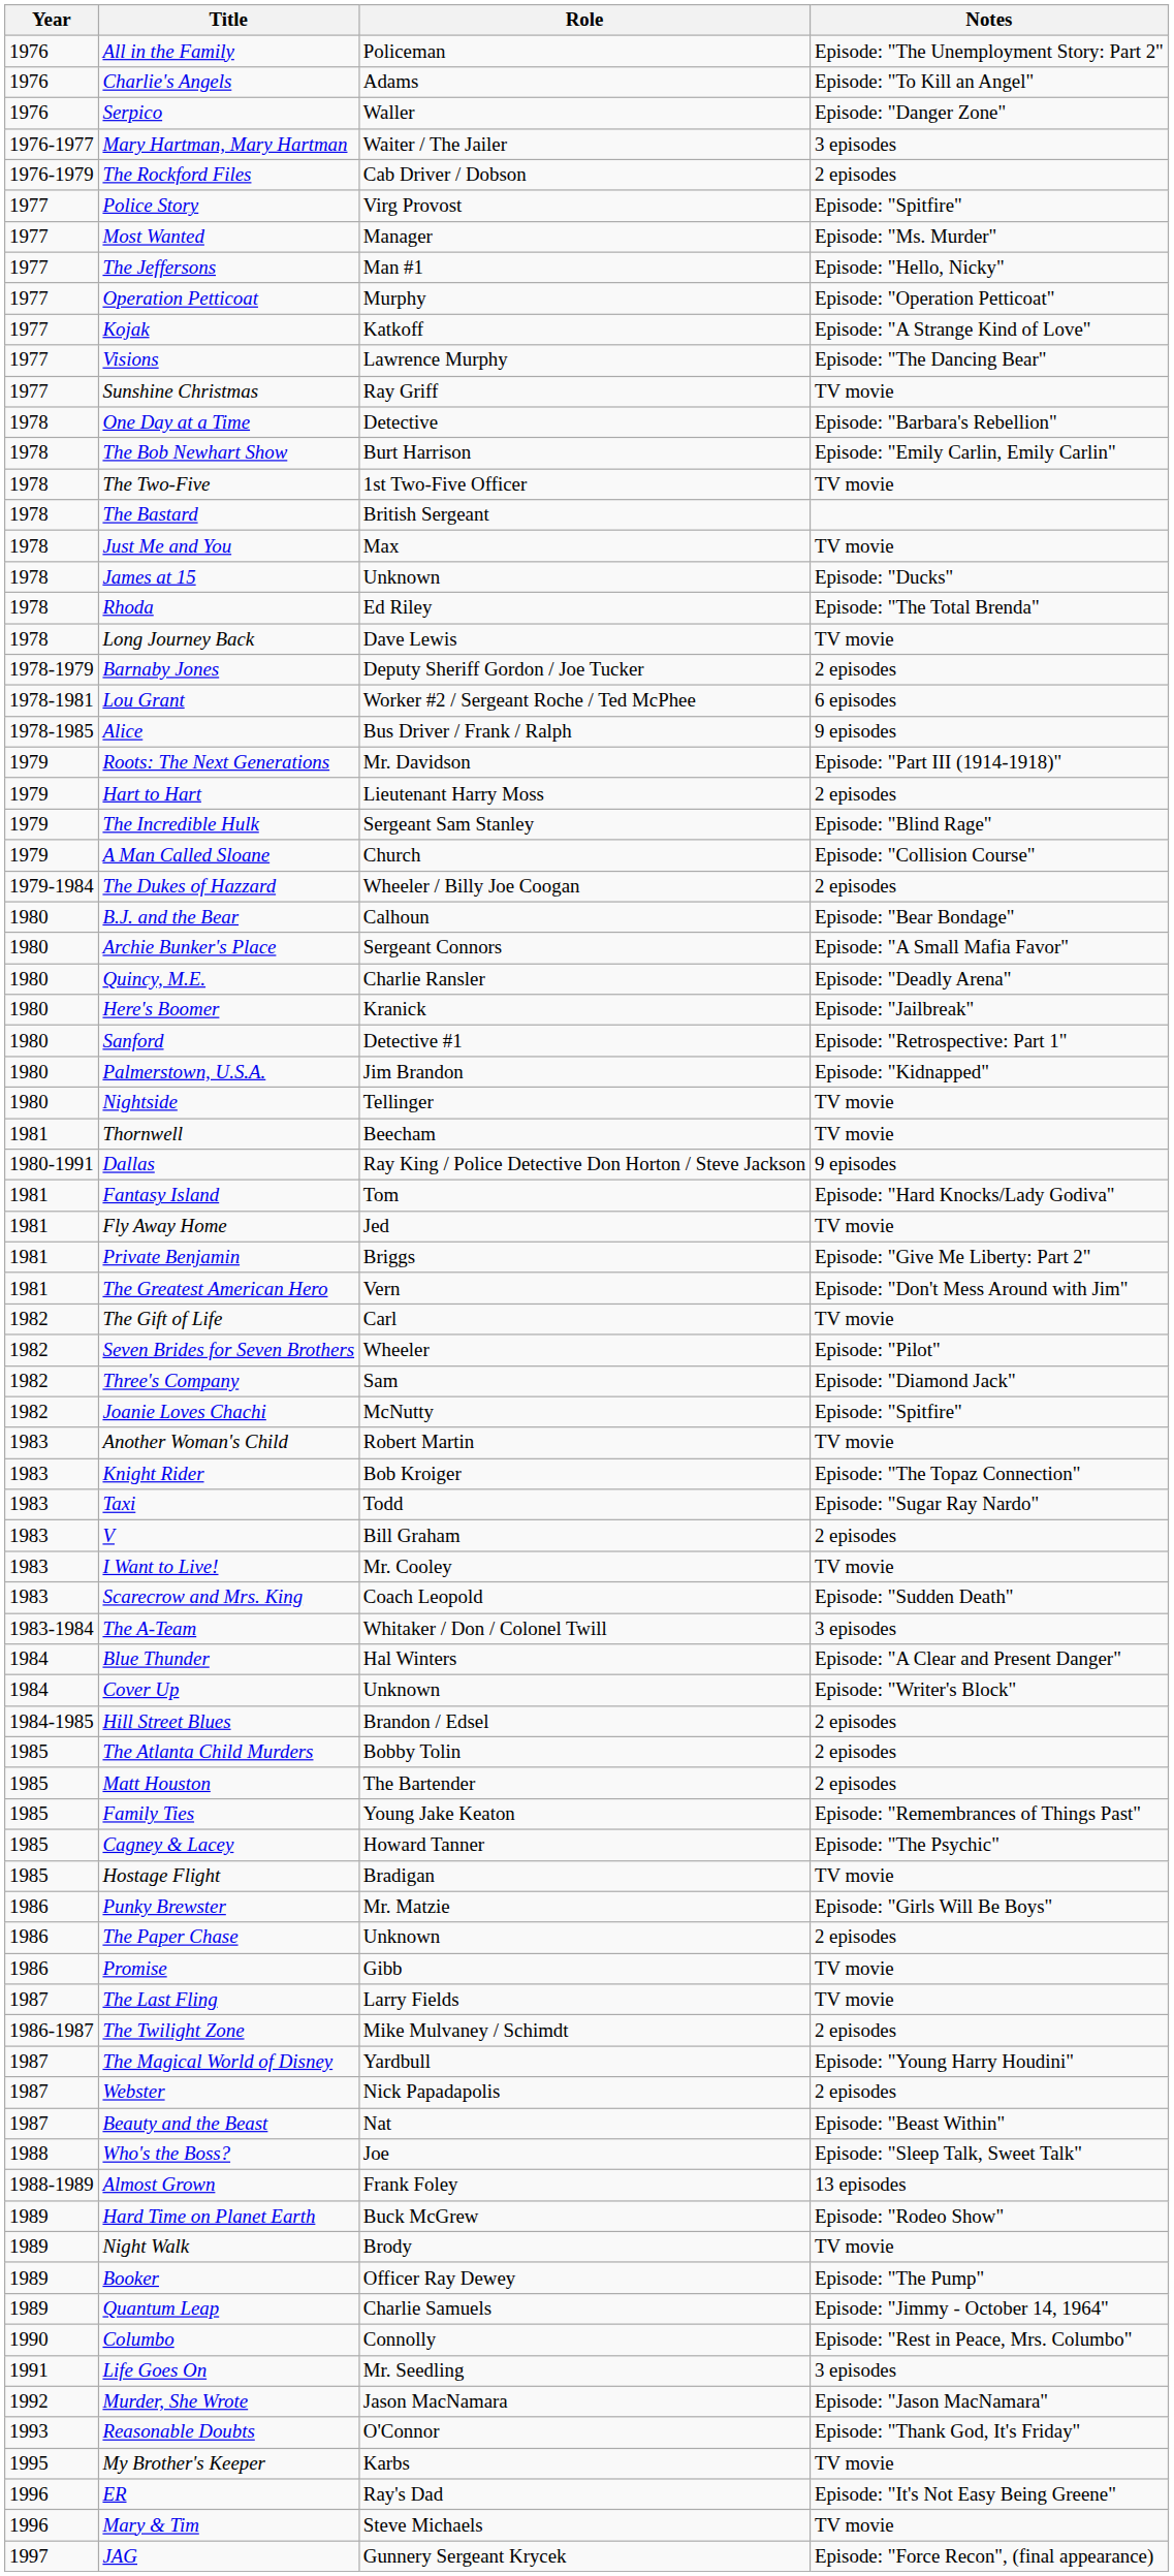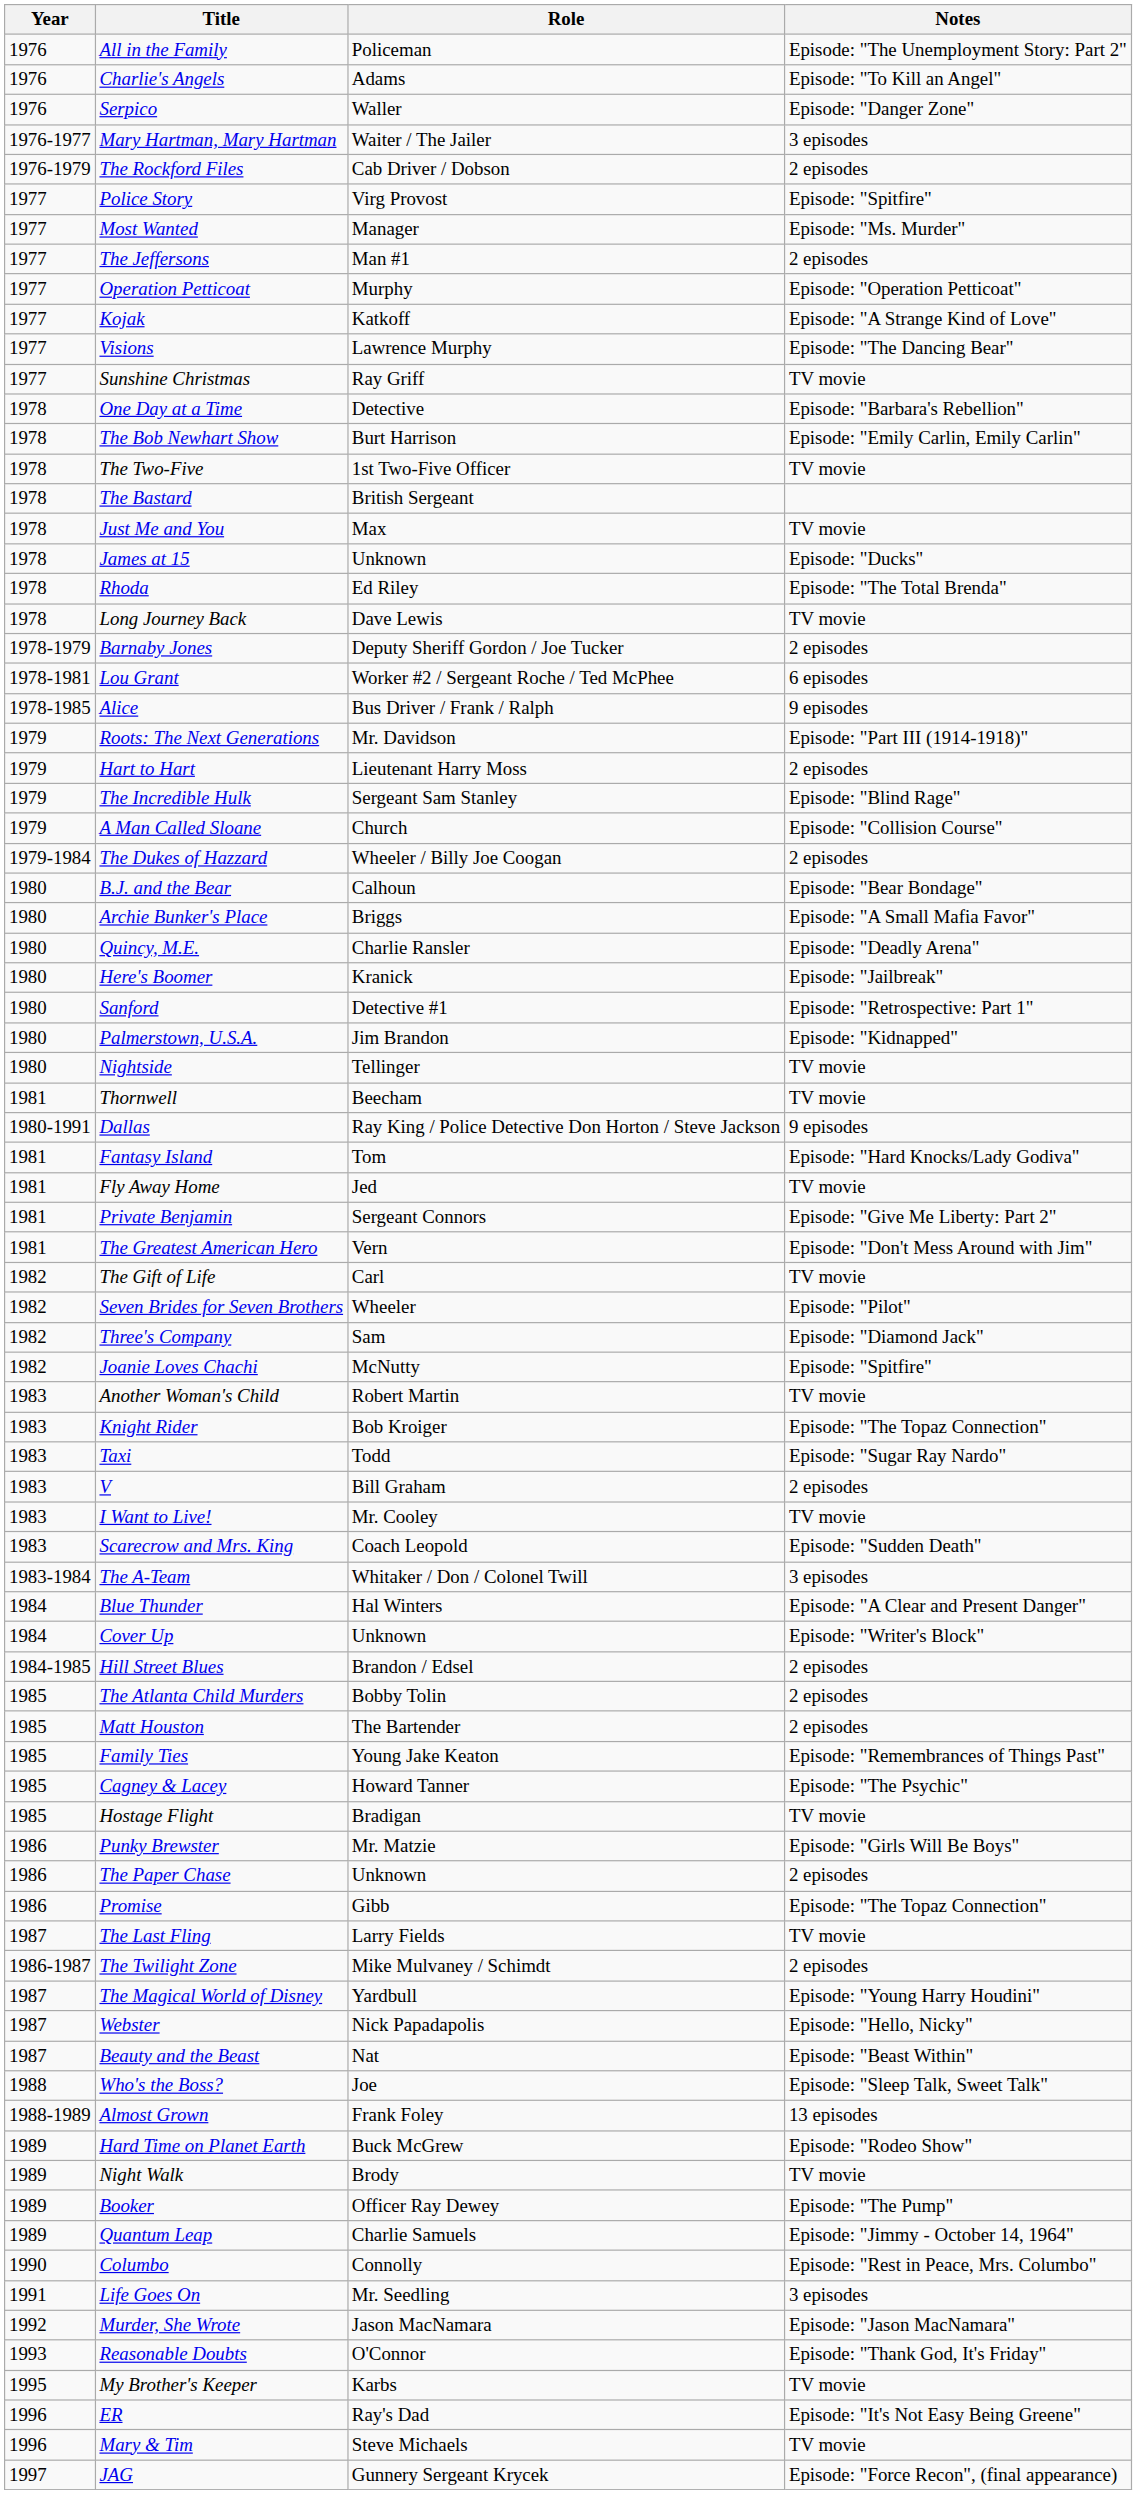 <table class="wikitable">
 <tr>
 <th>Year</th>
 <th>Title</th>
 <th>Role</th>
 <th>Notes</th>
 </tr>
 <tr>
 <td>1976</td>
 <td><em><a href='#'>All in the Family</a></em></td>
 <td>Policeman</td>
 <td>Episode: "The Unemployment Story: Part 2"</td>
 </tr>
 <tr>
 <td>1976</td>
 <td><em><a href='#'>Charlie's Angels</a></em></td>
 <td>Adams</td>
 <td>Episode: "To Kill an Angel"</td>
 </tr>
 <tr>
 <td>1976</td>
 <td><em><a href='#'>Serpico</a></em></td>
 <td>Waller</td>
 <td>Episode: "Danger Zone"</td>
 </tr>
 <tr>
 <td>1976-1977</td>
 <td><em><a href='#'>Mary Hartman, Mary Hartman</a></em></td>
 <td>Waiter / The Jailer</td>
 <td>3 episodes</td>
 </tr>
 <tr>
 <td>1976-1979</td>
 <td><em><a href='#'>The Rockford Files</a></em></td>
 <td>Cab Driver / Dobson</td>
 <td>2 episodes</td>
 </tr>
 <tr>
 <td>1977</td>
 <td><em><a href='#'>Police Story</a></em></td>
 <td>Virg Provost</td>
 <td>Episode: "Spitfire"</td>
 </tr>
 <tr>
 <td>1977</td>
 <td><em><a href='#'>Most Wanted</a></em></td>
 <td>Manager</td>
 <td>Episode: "Ms. Murder"</td>
 </tr>
 <tr>
 <td>1977</td>
 <td><em><a href='#'>The Jeffersons</a></em></td>
 <td>Man #1</td>
-<td>Episode: "Hello, Nicky"</td>
+<td>2 episodes</td>
 </tr>
 <tr>
 <td>1977</td>
 <td><em><a href='#'>Operation Petticoat</a></em></td>
 <td>Murphy</td>
 <td>Episode: "Operation Petticoat"</td>
 </tr>
 <tr>
 <td>1977</td>
 <td><em><a href='#'>Kojak</a></em></td>
 <td>Katkoff</td>
 <td>Episode: "A Strange Kind of Love"</td>
 </tr>
 <tr>
 <td>1977</td>
 <td><em><a href='#'>Visions</a></em></td>
 <td>Lawrence Murphy</td>
 <td>Episode: "The Dancing Bear"</td>
 </tr>
 <tr>
 <td>1977</td>
 <td><em>Sunshine Christmas</em></td>
 <td>Ray Griff</td>
 <td>TV movie</td>
 </tr>
 <tr>
 <td>1978</td>
 <td><em><a href='#'>One Day at a Time</a></em></td>
 <td>Detective</td>
 <td>Episode: "Barbara's Rebellion"</td>
 </tr>
 <tr>
 <td>1978</td>
 <td><em><a href='#'>The Bob Newhart Show</a></em></td>
 <td>Burt Harrison</td>
 <td>Episode: "Emily Carlin, Emily Carlin"</td>
 </tr>
 <tr>
 <td>1978</td>
 <td><em>The Two-Five</em></td>
 <td>1st Two-Five Officer</td>
 <td>TV movie</td>
 </tr>
 <tr>
 <td>1978</td>
 <td><em><a href='#'>The Bastard</a></em></td>
 <td>British Sergeant</td>
 <td></td>
 </tr>
 <tr>
 <td>1978</td>
 <td><em><a href='#'>Just Me and You</a></em></td>
 <td>Max</td>
 <td>TV movie</td>
 </tr>
 <tr>
 <td>1978</td>
 <td><em><a href='#'>James at 15</a></em></td>
 <td>Unknown</td>
 <td>Episode: "Ducks"</td>
 </tr>
 <tr>
 <td>1978</td>
 <td><em><a href='#'>Rhoda</a></em></td>
 <td>Ed Riley</td>
 <td>Episode: "The Total Brenda"</td>
 </tr>
 <tr>
 <td>1978</td>
 <td><em>Long Journey Back</em></td>
 <td>Dave Lewis</td>
 <td>TV movie</td>
 </tr>
 <tr>
 <td>1978-1979</td>
 <td><em><a href='#'>Barnaby Jones</a></em></td>
 <td>Deputy Sheriff Gordon / Joe Tucker</td>
 <td>2 episodes</td>
 </tr>
 <tr>
 <td>1978-1981</td>
 <td><em><a href='#'>Lou Grant</a></em></td>
 <td>Worker #2 / Sergeant Roche / Ted McPhee</td>
 <td>6 episodes</td>
 </tr>
 <tr>
 <td>1978-1985</td>
 <td><em><a href='#'>Alice</a></em></td>
 <td>Bus Driver / Frank / Ralph</td>
 <td>9 episodes</td>
 </tr>
 <tr>
 <td>1979</td>
 <td><em><a href='#'>Roots: The Next Generations</a></em></td>
 <td>Mr. Davidson</td>
 <td>Episode: "Part III (1914-1918)"</td>
 </tr>
 <tr>
 <td>1979</td>
 <td><em><a href='#'>Hart to Hart</a></em></td>
 <td>Lieutenant Harry Moss</td>
 <td>2 episodes</td>
 </tr>
 <tr>
 <td>1979</td>
 <td><em><a href='#'>The Incredible Hulk</a></em></td>
 <td>Sergeant Sam Stanley</td>
 <td>Episode: "Blind Rage"</td>
 </tr>
 <tr>
 <td>1979</td>
 <td><em><a href='#'>A Man Called Sloane</a></em></td>
 <td>Church</td>
 <td>Episode: "Collision Course"</td>
 </tr>
 <tr>
 <td>1979-1984</td>
 <td><em><a href='#'>The Dukes of Hazzard</a></em></td>
 <td>Wheeler / Billy Joe Coogan</td>
 <td>2 episodes</td>
 </tr>
 <tr>
 <td>1980</td>
 <td><em><a href='#'>B.J. and the Bear</a></em></td>
 <td>Calhoun</td>
 <td>Episode: "Bear Bondage"</td>
 </tr>
 <tr>
 <td>1980</td>
 <td><em><a href='#'>Archie Bunker's Place</a></em></td>
-<td>Sergeant Connors</td>
+<td>Briggs</td>
 <td>Episode: "A Small Mafia Favor"</td>
 </tr>
 <tr>
 <td>1980</td>
 <td><em><a href='#'>Quincy, M.E.</a></em></td>
 <td>Charlie Ransler</td>
 <td>Episode: "Deadly Arena"</td>
 </tr>
 <tr>
 <td>1980</td>
 <td><em><a href='#'>Here's Boomer</a></em></td>
 <td>Kranick</td>
 <td>Episode: "Jailbreak"</td>
 </tr>
 <tr>
 <td>1980</td>
 <td><em><a href='#'>Sanford</a></em></td>
 <td>Detective #1</td>
 <td>Episode: "Retrospective: Part 1"</td>
 </tr>
 <tr>
 <td>1980</td>
 <td><em><a href='#'>Palmerstown, U.S.A.</a></em></td>
 <td>Jim Brandon</td>
 <td>Episode: "Kidnapped"</td>
 </tr>
 <tr>
 <td>1980</td>
 <td><em><a href='#'>Nightside</a></em></td>
 <td>Tellinger</td>
 <td>TV movie</td>
 </tr>
 <tr>
 <td>1981</td>
 <td><em>Thornwell</em></td>
 <td>Beecham</td>
 <td>TV movie</td>
 </tr>
 <tr>
 <td>1980-1991</td>
 <td><em><a href='#'>Dallas</a></em></td>
 <td>Ray King / Police Detective Don Horton / Steve Jackson</td>
 <td>9 episodes</td>
 </tr>
 <tr>
 <td>1981</td>
 <td><em><a href='#'>Fantasy Island</a></em></td>
 <td>Tom</td>
 <td>Episode: "Hard Knocks/Lady Godiva"</td>
 </tr>
 <tr>
 <td>1981</td>
 <td><em>Fly Away Home</em></td>
 <td>Jed</td>
 <td>TV movie</td>
 </tr>
 <tr>
 <td>1981</td>
 <td><em><a href='#'>Private Benjamin</a></em></td>
-<td>Briggs</td>
+<td>Sergeant Connors</td>
 <td>Episode: "Give Me Liberty: Part 2"</td>
 </tr>
 <tr>
 <td>1981</td>
 <td><em><a href='#'>The Greatest American Hero</a></em></td>
 <td>Vern</td>
 <td>Episode: "Don't Mess Around with Jim"</td>
 </tr>
 <tr>
 <td>1982</td>
 <td><em>The Gift of Life</em></td>
 <td>Carl</td>
 <td>TV movie</td>
 </tr>
 <tr>
 <td>1982</td>
 <td><em><a href='#'>Seven Brides for Seven Brothers</a></em></td>
 <td>Wheeler</td>
 <td>Episode: "Pilot"</td>
 </tr>
 <tr>
 <td>1982</td>
 <td><em><a href='#'>Three's Company</a></em></td>
 <td>Sam</td>
 <td>Episode: "Diamond Jack"</td>
 </tr>
 <tr>
 <td>1982</td>
 <td><em><a href='#'>Joanie Loves Chachi</a></em></td>
 <td>McNutty</td>
 <td>Episode: "Spitfire"</td>
 </tr>
 <tr>
 <td>1983</td>
 <td><em>Another Woman's Child</em></td>
 <td>Robert Martin</td>
 <td>TV movie</td>
 </tr>
 <tr>
 <td>1983</td>
 <td><em><a href='#'>Knight Rider</a></em></td>
 <td>Bob Kroiger</td>
 <td>Episode: "The Topaz Connection"</td>
 </tr>
 <tr>
 <td>1983</td>
 <td><em><a href='#'>Taxi</a></em></td>
 <td>Todd</td>
 <td>Episode: "Sugar Ray Nardo"</td>
 </tr>
 <tr>
 <td>1983</td>
 <td><em><a href='#'>V</a></em></td>
 <td>Bill Graham</td>
 <td>2 episodes</td>
 </tr>
 <tr>
 <td>1983</td>
 <td><em><a href='#'>I Want to Live!</a></em></td>
 <td>Mr. Cooley</td>
 <td>TV movie</td>
 </tr>
 <tr>
 <td>1983</td>
 <td><em><a href='#'>Scarecrow and Mrs. King</a></em></td>
 <td>Coach Leopold</td>
 <td>Episode: "Sudden Death"</td>
 </tr>
 <tr>
 <td>1983-1984</td>
 <td><em><a href='#'>The A-Team</a></em></td>
 <td>Whitaker / Don / Colonel Twill</td>
 <td>3 episodes</td>
 </tr>
 <tr>
 <td>1984</td>
 <td><em><a href='#'>Blue Thunder</a></em></td>
 <td>Hal Winters</td>
 <td>Episode: "A Clear and Present Danger"</td>
 </tr>
 <tr>
 <td>1984</td>
 <td><em><a href='#'>Cover Up</a></em></td>
 <td>Unknown</td>
 <td>Episode: "Writer's Block"</td>
 </tr>
 <tr>
 <td>1984-1985</td>
 <td><em><a href='#'>Hill Street Blues</a></em></td>
 <td>Brandon / Edsel</td>
 <td>2 episodes</td>
 </tr>
 <tr>
 <td>1985</td>
 <td><em><a href='#'>The Atlanta Child Murders</a></em></td>
 <td>Bobby Tolin</td>
 <td>2 episodes</td>
 </tr>
 <tr>
 <td>1985</td>
 <td><em><a href='#'>Matt Houston</a></em></td>
 <td>The Bartender</td>
 <td>2 episodes</td>
 </tr>
 <tr>
 <td>1985</td>
 <td><em><a href='#'>Family Ties</a></em></td>
 <td>Young Jake Keaton</td>
 <td>Episode: "Remembrances of Things Past"</td>
 </tr>
 <tr>
 <td>1985</td>
 <td><em><a href='#'>Cagney & Lacey</a></em></td>
 <td>Howard Tanner</td>
 <td>Episode: "The Psychic"</td>
 </tr>
 <tr>
 <td>1985</td>
 <td><em>Hostage Flight</em></td>
 <td>Bradigan</td>
 <td>TV movie</td>
 </tr>
 <tr>
 <td>1986</td>
 <td><em><a href='#'>Punky Brewster</a></em></td>
 <td>Mr. Matzie</td>
 <td>Episode: "Girls Will Be Boys"</td>
 </tr>
 <tr>
 <td>1986</td>
 <td><em><a href='#'>The Paper Chase</a></em></td>
 <td>Unknown</td>
 <td>2 episodes</td>
 </tr>
 <tr>
 <td>1986</td>
 <td><em><a href='#'>Promise</a></em></td>
 <td>Gibb</td>
-<td>TV movie</td>
+<td>Episode: "The Topaz Connection"</td>
 </tr>
 <tr>
 <td>1987</td>
 <td><em><a href='#'>The Last Fling</a></em></td>
 <td>Larry Fields</td>
 <td>TV movie</td>
 </tr>
 <tr>
 <td>1986-1987</td>
 <td><em><a href='#'>The Twilight Zone</a></em></td>
 <td>Mike Mulvaney / Schimdt</td>
 <td>2 episodes</td>
 </tr>
 <tr>
 <td>1987</td>
 <td><em><a href='#'>The Magical World of Disney</a></em></td>
 <td>Yardbull</td>
 <td>Episode: "Young Harry Houdini"</td>
 </tr>
 <tr>
 <td>1987</td>
 <td><em><a href='#'>Webster</a></em></td>
 <td>Nick Papadapolis</td>
-<td>2 episodes</td>
+<td>Episode: "Hello, Nicky"</td>
 </tr>
 <tr>
 <td>1987</td>
 <td><em><a href='#'>Beauty and the Beast</a></em></td>
 <td>Nat</td>
 <td>Episode: "Beast Within"</td>
 </tr>
 <tr>
 <td>1988</td>
 <td><em><a href='#'>Who's the Boss?</a></em></td>
 <td>Joe</td>
 <td>Episode: "Sleep Talk, Sweet Talk"</td>
 </tr>
 <tr>
 <td>1988-1989</td>
 <td><em><a href='#'>Almost Grown</a></em></td>
 <td>Frank Foley</td>
 <td>13 episodes</td>
 </tr>
 <tr>
 <td>1989</td>
 <td><em><a href='#'>Hard Time on Planet Earth</a></em></td>
 <td>Buck McGrew</td>
 <td>Episode: "Rodeo Show"</td>
 </tr>
 <tr>
 <td>1989</td>
 <td><em>Night Walk</em></td>
 <td>Brody</td>
 <td>TV movie</td>
 </tr>
 <tr>
 <td>1989</td>
 <td><em><a href='#'>Booker</a></em></td>
 <td>Officer Ray Dewey</td>
 <td>Episode: "The Pump"</td>
 </tr>
 <tr>
 <td>1989</td>
 <td><em><a href='#'>Quantum Leap</a></em></td>
 <td>Charlie Samuels</td>
 <td>Episode: "Jimmy - October 14, 1964"</td>
 </tr>
 <tr>
 <td>1990</td>
 <td><em><a href='#'>Columbo</a></em></td>
 <td>Connolly</td>
 <td>Episode: "Rest in Peace, Mrs. Columbo"</td>
 </tr>
 <tr>
 <td>1991</td>
 <td><em><a href='#'>Life Goes On</a></em></td>
 <td>Mr. Seedling</td>
 <td>3 episodes</td>
 </tr>
 <tr>
 <td>1992</td>
 <td><em><a href='#'>Murder, She Wrote</a></em></td>
 <td>Jason MacNamara</td>
 <td>Episode: "Jason MacNamara"</td>
 </tr>
 <tr>
 <td>1993</td>
 <td><em><a href='#'>Reasonable Doubts</a></em></td>
 <td>O'Connor</td>
 <td>Episode: "Thank God, It's Friday"</td>
 </tr>
 <tr>
 <td>1995</td>
 <td><em>My Brother's Keeper</em></td>
 <td>Karbs</td>
 <td>TV movie</td>
 </tr>
 <tr>
 <td>1996</td>
 <td><em><a href='#'>ER</a></em></td>
 <td>Ray's Dad</td>
 <td>Episode: "It's Not Easy Being Greene"</td>
 </tr>
 <tr>
 <td>1996</td>
 <td><em><a href='#'>Mary & Tim</a></em></td>
 <td>Steve Michaels</td>
 <td>TV movie</td>
 </tr>
 <tr>
 <td>1997</td>
 <td><em><a href='#'>JAG</a></em></td>
 <td>Gunnery Sergeant Krycek</td>
 <td>Episode: "Force Recon", (final appearance)</td>
 </tr>
 </table>
